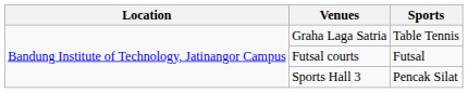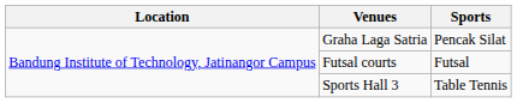 <table class="wikitable">
 <tr>
 <th>Location</th>
 <th>Venues</th>
 <th>Sports</th>
 </tr>
 <tr>
 <td rowspan="3"><a href='#'>Bandung Institute of Technology, Jatinangor Campus</a></td>
 <td>Graha Laga Satria</td>
-<td>Table Tennis</td>
+<td>Pencak Silat</td>
 </tr>
 <tr>
 <td>Futsal courts</td>
 <td>Futsal</td>
 </tr>
 <tr>
 <td>Sports Hall 3</td>
-<td>Pencak Silat</td>
+<td>Table Tennis</td>
 </tr>
 </table>
